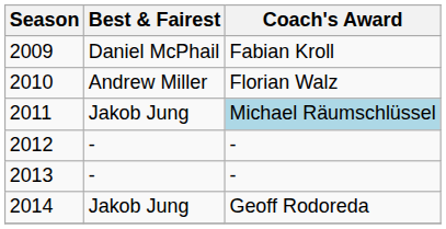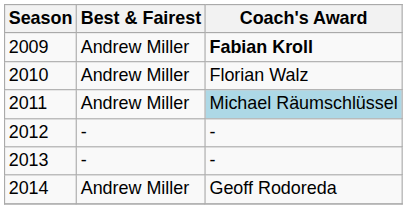 <table class="wikitable float-right" style="text-align:left;">
 <tr bgcolor="#dddddd">
 <th>Season</th>
 <th>Best & Fairest</th>
 <th>Coach's Award</th>
 </tr>
 <tr>
 <td>2009</td>
-<td align="left">Daniel McPhail </td>
-<td>Fabian Kroll </td>
+<td align="left">Andrew Miller </td>
+<td><strong>Fabian Kroll </strong></td>
 </tr>
 <tr>
 <td>2010</td>
 <td align="left">Andrew Miller </td>
 <td>Florian Walz  </td>
 </tr>
 <tr>
 <td>2011</td>
-<td align="left">Jakob Jung </td>
+<td align="left">Andrew Miller </td>
 <td style="background: lightblue;">Michael Räumschlüssel </td>
 </tr>
 <tr>
 <td>2012</td>
 <td align="left">-</td>
 <td>-</td>
 </tr>
 <tr>
 <td>2013</td>
 <td align="left">-</td>
 <td>-</td>
 </tr>
 <tr>
 <td>2014</td>
-<td align="left">Jakob Jung </td>
+<td align="left">Andrew Miller </td>
 <td>Geoff Rodoreda </td>
 </tr>
 <tr>
 </tr>
 </table>
